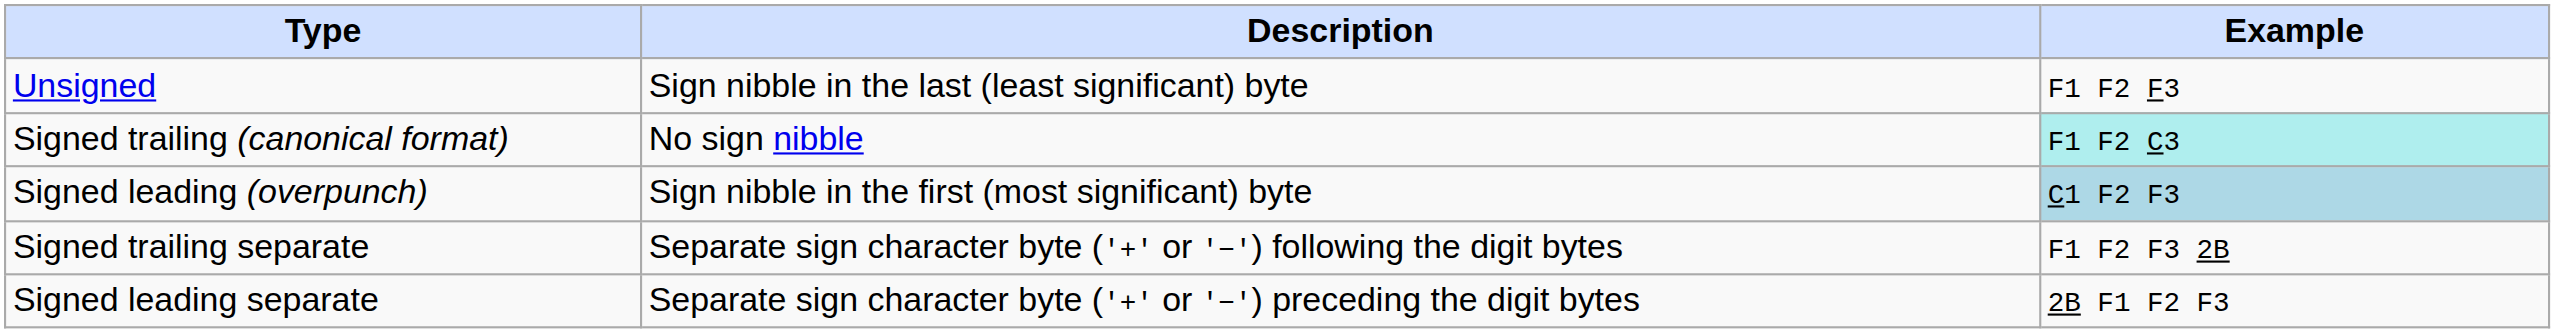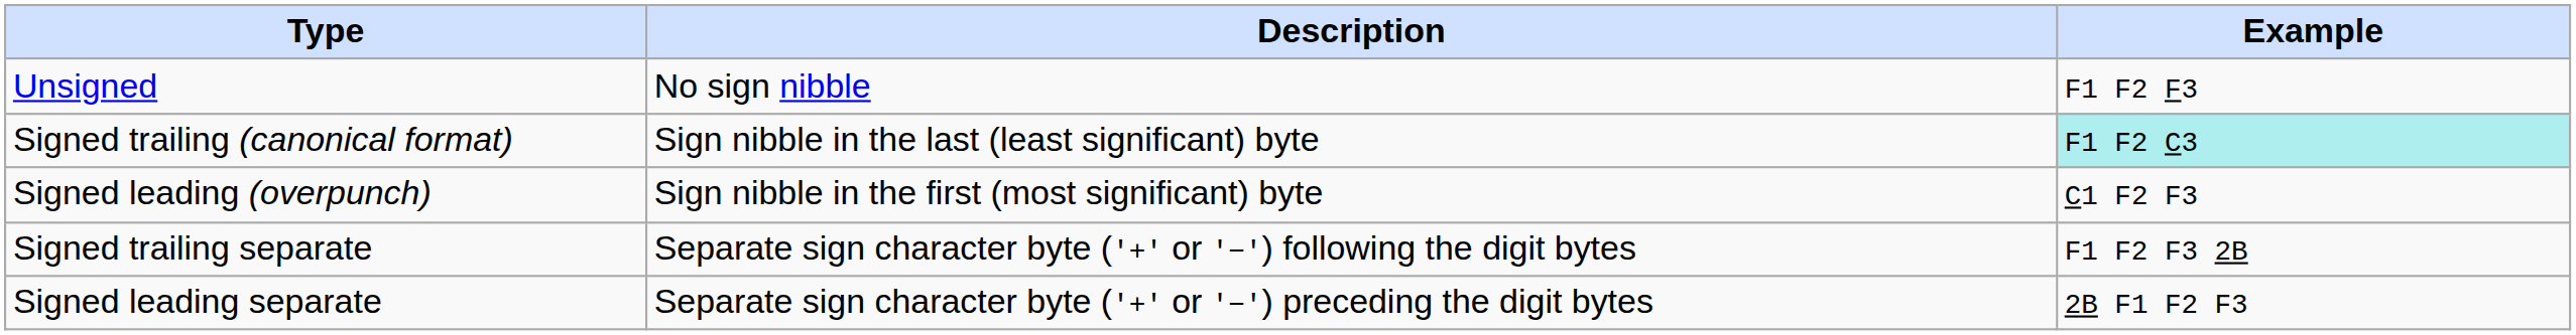 <table class="wikitable" style="width:95%">
 <tr>
 <th style="background:#D0E0FF; width:25%">Type</th>
 <th style="background:#D0E0FF; width:55%">Description</th>
 <th style="background:#D0E0FF; width:20%">Example</th>
 </tr>
 <tr>
 <td><a href='#'>Unsigned</a></td>
-<td>Sign nibble in the last (least significant) byte</td>
+<td>No sign <a href='#'>nibble</a></td>
 <td><code>F1 F2 <u>F</u>3</code></td>
 </tr>
 <tr>
 <td>Signed trailing <em>(canonical format)</em></td>
-<td>No sign <a href='#'>nibble</a></td>
+<td>Sign nibble in the last (least significant) byte</td>
 <td style="background: paleturquoise;"><code>F1 F2 <u>C</u>3</code></td>
 </tr>
 <tr>
 <td>Signed leading <em>(overpunch)</em></td>
 <td>Sign nibble in the first (most significant) byte</td>
-<td style="background: lightblue;"><code><u>C</u>1 F2 F3</code></td>
+<td><code><u>C</u>1 F2 F3</code></td>
 </tr>
 <tr>
 <td>Signed trailing separate</td>
 <td>Separate sign character byte (<code>'+'</code> or <code>'−'</code>) following the digit bytes</td>
 <td><code>F1 F2 F3 <u>2B</u></code></td>
 </tr>
 <tr>
 <td>Signed leading separate</td>
 <td>Separate sign character byte (<code>'+'</code> or <code>'−'</code>) preceding the digit bytes</td>
 <td><code><u>2B</u> F1 F2 F3</code></td>
 </tr>
 </table>
